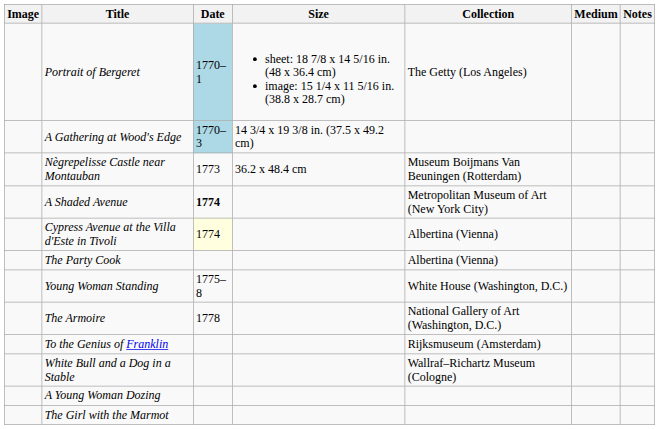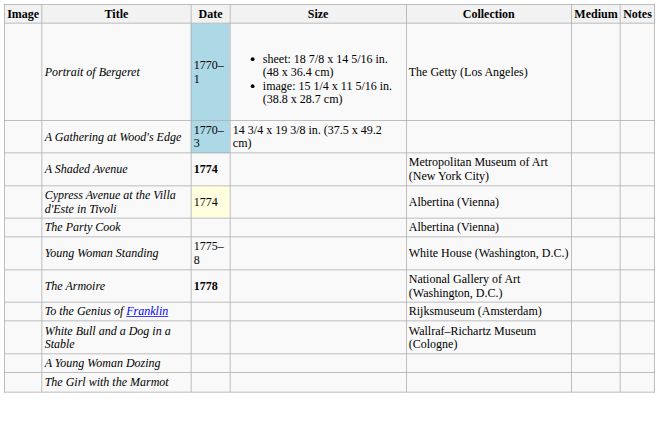 <table class="wikitable">
 <tr>
 <th>Image</th>
 <th>Title</th>
 <th>Date</th>
 <th>Size</th>
 <th>Collection</th>
 <th>Medium</th>
 <th>Notes</th>
 </tr>
 <tr>
 <td></td>
 <td><em>Portrait of Bergeret</em></td>
 <td style="background: lightblue;">1770–1</td>
 <td><br><ul><li>sheet: 18 7/8 x 14 5/16 in. (48 x 36.4 cm)</li><li>image: 15 1/4 x 11 5/16 in. (38.8 x 28.7 cm)</li></ul></td>
 <td>The Getty (Los Angeles)</td>
 <td></td>
 <td></td>
 </tr>
 <tr>
 <td></td>
 <td><em>A Gathering at Wood's Edge</em></td>
 <td style="background: lightblue;">1770–3</td>
 <td>14 3/4 x 19 3/8 in. (37.5 x 49.2 cm)</td>
 <td></td>
-<td></td>
-<td></td>
-</tr>
-<tr>
-<td></td>
-<td><em>Nègrepelisse Castle near Montauban</em></td>
-<td>1773</td>
-<td>36.2 x 48.4 cm</td>
-<td>Museum Boijmans Van Beuningen (Rotterdam)</td>
 <td></td>
 <td></td>
 </tr>
 <tr>
 <td></td>
 <td><em>A Shaded Avenue</em></td>
 <td><strong>1774</strong></td>
 <td></td>
 <td>Metropolitan Museum of Art (New York City)</td>
 <td></td>
 <td></td>
 </tr>
 <tr>
 <td></td>
 <td><em>Cypress Avenue at the Villa d'Este in Tivoli</em></td>
 <td style="background: lightyellow;">1774</td>
 <td></td>
 <td>Albertina (Vienna)</td>
 <td></td>
 <td></td>
 </tr>
 <tr>
 <td></td>
 <td><em>The Party Cook</em></td>
 <td></td>
 <td></td>
 <td>Albertina (Vienna)</td>
 <td></td>
 <td></td>
 </tr>
 <tr>
 <td></td>
 <td><em>Young Woman Standing</em></td>
 <td>1775–8</td>
 <td></td>
 <td>White House (Washington, D.C.)</td>
 <td></td>
 <td></td>
 </tr>
 <tr>
 <td></td>
 <td><em>The Armoire</em></td>
-<td>1778</td>
+<td><strong>1778</strong></td>
 <td></td>
 <td>National Gallery of Art (Washington, D.C.)</td>
 <td></td>
 <td></td>
 </tr>
 <tr>
 <td></td>
 <td><em>To the Genius of <a href='#'>Franklin</a></em></td>
 <td></td>
 <td></td>
 <td>Rijksmuseum (Amsterdam)</td>
 <td></td>
 <td></td>
 </tr>
 <tr>
 <td></td>
 <td><em>White Bull and a Dog in a Stable</em></td>
 <td></td>
 <td></td>
 <td>Wallraf–Richartz Museum (Cologne)</td>
 <td></td>
 <td></td>
 </tr>
 <tr>
 <td></td>
 <td><em>A Young Woman Dozing</em></td>
 <td></td>
 <td></td>
 <td></td>
 <td></td>
 <td></td>
 </tr>
 <tr>
 <td></td>
 <td><em>The Girl with the Marmot</em></td>
 <td></td>
 <td></td>
 <td></td>
 <td></td>
 <td></td>
 </tr>
 </table>
